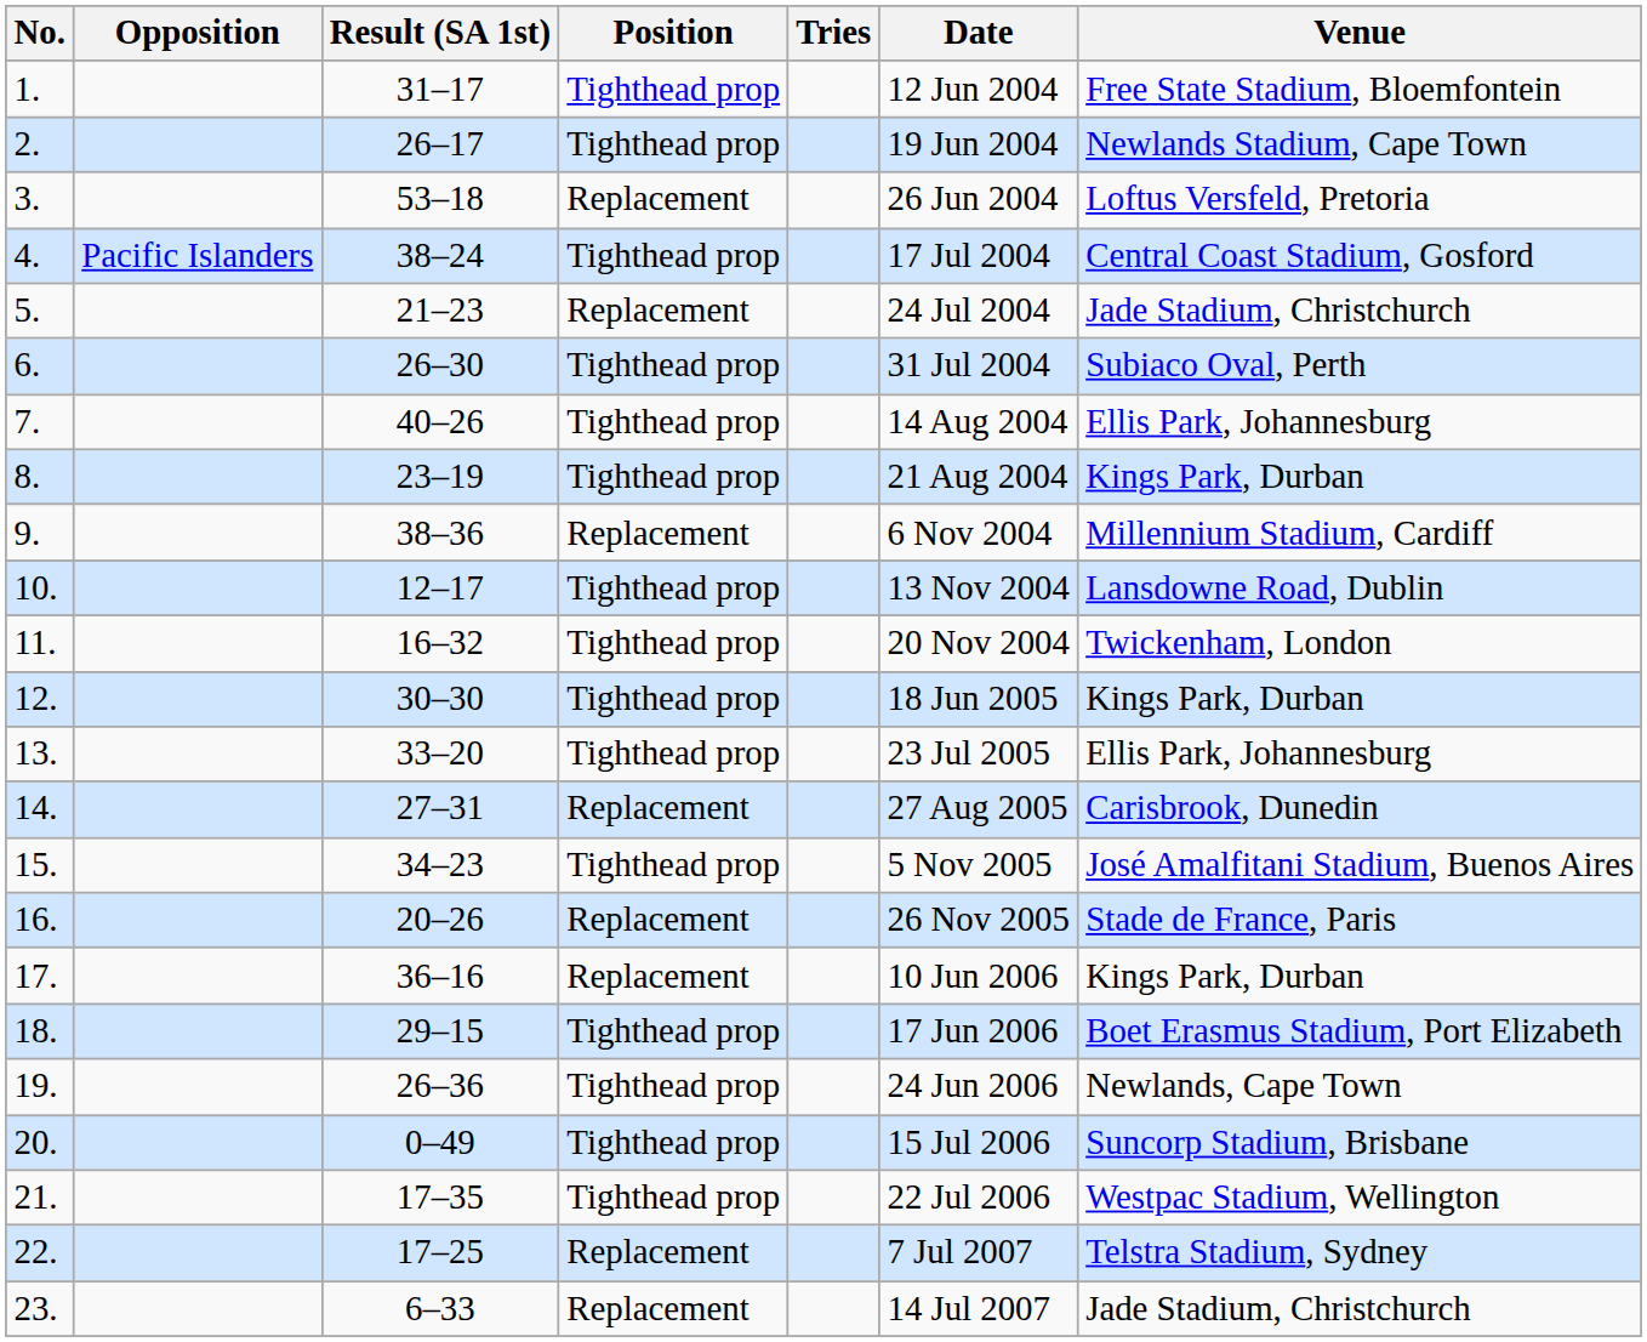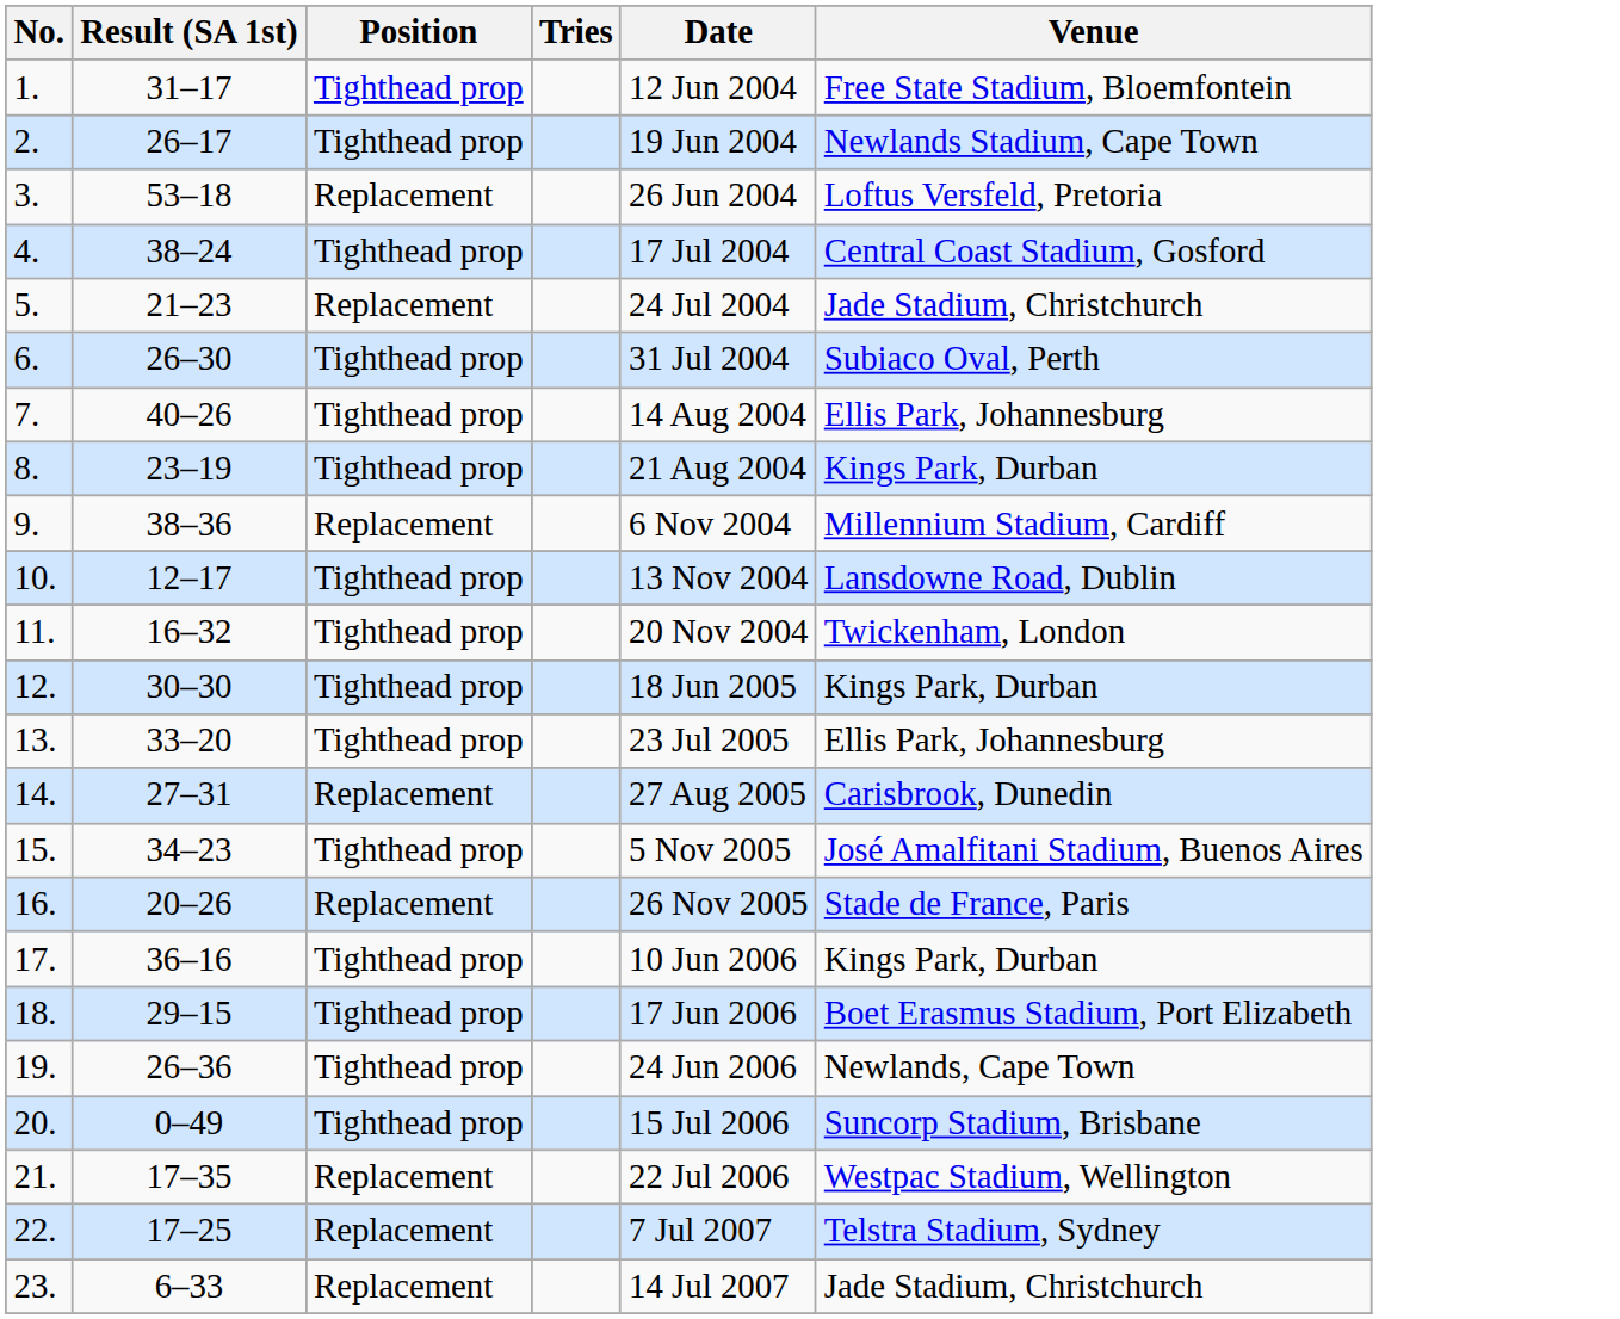 <table class="wikitable sortable">
 <tr>
 <th>No.</th>
-<th>Opposition</th>
 <th>Result (SA 1st)</th>
 <th>Position</th>
 <th>Tries</th>
 <th>Date</th>
 <th>Venue</th>
 </tr>
 <tr>
 <td>1.</td>
-<td></td>
 <td align="center">31–17</td>
 <td><a href='#'>Tighthead prop</a></td>
 <td></td>
 <td>12 Jun 2004</td>
 <td><a href='#'>Free State Stadium</a>, Bloemfontein</td>
 </tr>
 <tr style="background: #D0E6FF;">
 <td>2.</td>
-<td></td>
 <td align="center">26–17</td>
 <td>Tighthead prop</td>
 <td></td>
 <td>19 Jun 2004</td>
 <td><a href='#'>Newlands Stadium</a>, Cape Town</td>
 </tr>
 <tr>
 <td>3.</td>
-<td></td>
 <td align="center">53–18</td>
 <td>Replacement</td>
 <td></td>
 <td>26 Jun 2004</td>
 <td><a href='#'>Loftus Versfeld</a>, Pretoria</td>
 </tr>
 <tr style="background: #D0E6FF;">
 <td>4.</td>
-<td> <a href='#'>Pacific Islanders</a></td>
 <td align="center">38–24</td>
 <td>Tighthead prop</td>
 <td></td>
 <td>17 Jul 2004</td>
 <td><a href='#'>Central Coast Stadium</a>, Gosford</td>
 </tr>
 <tr>
 <td>5.</td>
-<td></td>
 <td align="center">21–23</td>
 <td>Replacement</td>
 <td></td>
 <td>24 Jul 2004</td>
 <td><a href='#'>Jade Stadium</a>, Christchurch</td>
 </tr>
 <tr style="background: #D0E6FF;">
 <td>6.</td>
-<td></td>
 <td align="center">26–30</td>
 <td>Tighthead prop</td>
 <td></td>
 <td>31 Jul 2004</td>
 <td><a href='#'>Subiaco Oval</a>, Perth</td>
 </tr>
 <tr>
 <td>7.</td>
-<td></td>
 <td align="center">40–26</td>
 <td>Tighthead prop</td>
 <td></td>
 <td>14 Aug 2004</td>
 <td><a href='#'>Ellis Park</a>, Johannesburg</td>
 </tr>
 <tr style="background: #D0E6FF;">
 <td>8.</td>
-<td></td>
 <td align="center">23–19</td>
 <td>Tighthead prop</td>
 <td></td>
 <td>21 Aug 2004</td>
 <td><a href='#'>Kings Park</a>, Durban</td>
 </tr>
 <tr>
 <td>9.</td>
-<td></td>
 <td align="center">38–36</td>
 <td>Replacement</td>
 <td></td>
 <td>6 Nov 2004</td>
 <td><a href='#'>Millennium Stadium</a>, Cardiff</td>
 </tr>
 <tr style="background: #D0E6FF;">
 <td>10.</td>
-<td></td>
 <td align="center">12–17</td>
 <td>Tighthead prop</td>
 <td></td>
 <td>13 Nov 2004</td>
 <td><a href='#'>Lansdowne Road</a>, Dublin</td>
 </tr>
 <tr>
 <td>11.</td>
-<td></td>
 <td align="center">16–32</td>
 <td>Tighthead prop</td>
 <td></td>
 <td>20 Nov 2004</td>
 <td><a href='#'>Twickenham</a>, London</td>
 </tr>
 <tr style="background: #D0E6FF;">
 <td>12.</td>
-<td></td>
 <td align="center">30–30</td>
 <td>Tighthead prop</td>
 <td></td>
 <td>18 Jun 2005</td>
 <td>Kings Park, Durban</td>
 </tr>
 <tr>
 <td>13.</td>
-<td></td>
 <td align="center">33–20</td>
 <td>Tighthead prop</td>
 <td></td>
 <td>23 Jul 2005</td>
 <td>Ellis Park, Johannesburg</td>
 </tr>
 <tr style="background: #D0E6FF;">
 <td>14.</td>
-<td></td>
 <td align="center">27–31</td>
 <td>Replacement</td>
 <td></td>
 <td>27 Aug 2005</td>
 <td><a href='#'>Carisbrook</a>, Dunedin</td>
 </tr>
 <tr>
 <td>15.</td>
-<td></td>
 <td align="center">34–23</td>
 <td>Tighthead prop</td>
 <td></td>
 <td>5 Nov 2005</td>
 <td><a href='#'>José Amalfitani Stadium</a>, Buenos Aires</td>
 </tr>
 <tr style="background: #D0E6FF;">
 <td>16.</td>
-<td></td>
 <td align="center">20–26</td>
 <td>Replacement</td>
 <td></td>
 <td>26 Nov 2005</td>
 <td><a href='#'>Stade de France</a>, Paris</td>
 </tr>
 <tr>
 <td>17.</td>
-<td></td>
 <td align="center">36–16</td>
-<td>Replacement</td>
+<td>Tighthead prop</td>
 <td></td>
 <td>10 Jun 2006</td>
 <td>Kings Park, Durban</td>
 </tr>
 <tr style="background: #D0E6FF;">
 <td>18.</td>
-<td></td>
 <td align="center">29–15</td>
 <td>Tighthead prop</td>
 <td></td>
 <td>17 Jun 2006</td>
 <td><a href='#'>Boet Erasmus Stadium</a>, Port Elizabeth</td>
 </tr>
 <tr>
 <td>19.</td>
-<td></td>
 <td align="center">26–36</td>
 <td>Tighthead prop</td>
 <td></td>
 <td>24 Jun 2006</td>
 <td>Newlands, Cape Town</td>
 </tr>
 <tr style="background: #D0E6FF;">
 <td>20.</td>
-<td></td>
 <td align="center">0–49</td>
 <td>Tighthead prop</td>
 <td></td>
 <td>15 Jul 2006</td>
 <td><a href='#'>Suncorp Stadium</a>, Brisbane</td>
 </tr>
 <tr>
 <td>21.</td>
-<td></td>
 <td align="center">17–35</td>
-<td>Tighthead prop</td>
+<td>Replacement</td>
 <td></td>
 <td>22 Jul 2006</td>
 <td><a href='#'>Westpac Stadium</a>, Wellington</td>
 </tr>
 <tr style="background: #D0E6FF;">
 <td>22.</td>
-<td></td>
 <td align="center">17–25</td>
 <td>Replacement</td>
 <td></td>
 <td>7 Jul 2007</td>
 <td><a href='#'>Telstra Stadium</a>, Sydney</td>
 </tr>
 <tr>
 <td>23.</td>
-<td></td>
 <td align="center">6–33</td>
 <td>Replacement</td>
 <td></td>
 <td>14 Jul 2007</td>
 <td>Jade Stadium, Christchurch</td>
 </tr>
 </table>
